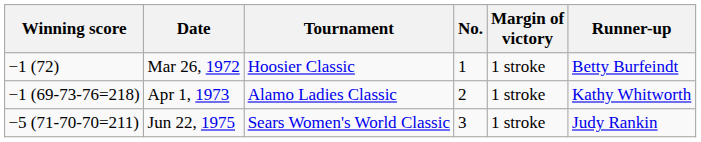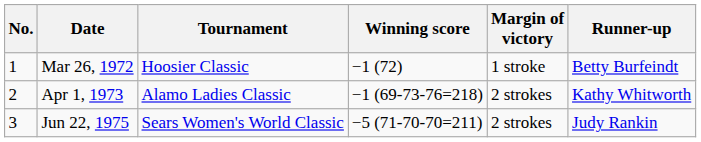 <table class="wikitable" style="font-size:95%;">
 <tr>
-<th>Winning score</th>
+<th>No.</th>
 <th>Date</th>
 <th>Tournament</th>
-<th>No.</th>
+<th>Winning score</th>
 <th>Margin of<br> victory</th>
 <th>Runner-up</th>
 </tr>
 <tr>
-<td>−1 (72)</td>
+<td>1</td>
 <td>Mar 26, <a href='#'>1972</a></td>
 <td><a href='#'>Hoosier Classic</a></td>
-<td>1</td>
+<td>−1 (72)</td>
 <td>1 stroke</td>
 <td> <a href='#'>Betty Burfeindt</a></td>
 </tr>
 <tr>
-<td>−1 (69-73-76=218)</td>
+<td>2</td>
 <td>Apr 1, <a href='#'>1973</a></td>
 <td><a href='#'>Alamo Ladies Classic</a></td>
-<td>2</td>
-<td>1 stroke</td>
+<td>−1 (69-73-76=218)</td>
+<td>2 strokes</td>
 <td> <a href='#'>Kathy Whitworth</a></td>
 </tr>
 <tr>
-<td>−5 (71-70-70=211)</td>
+<td>3</td>
 <td>Jun 22, <a href='#'>1975</a></td>
 <td><a href='#'>Sears Women's World Classic</a></td>
-<td>3</td>
-<td>1 stroke</td>
+<td>−5 (71-70-70=211)</td>
+<td>2 strokes</td>
 <td> <a href='#'>Judy Rankin</a></td>
 </tr>
 </table>
